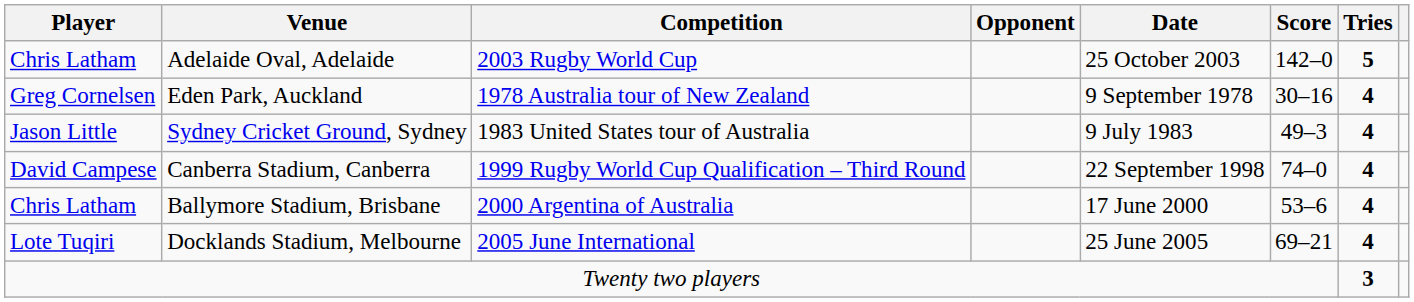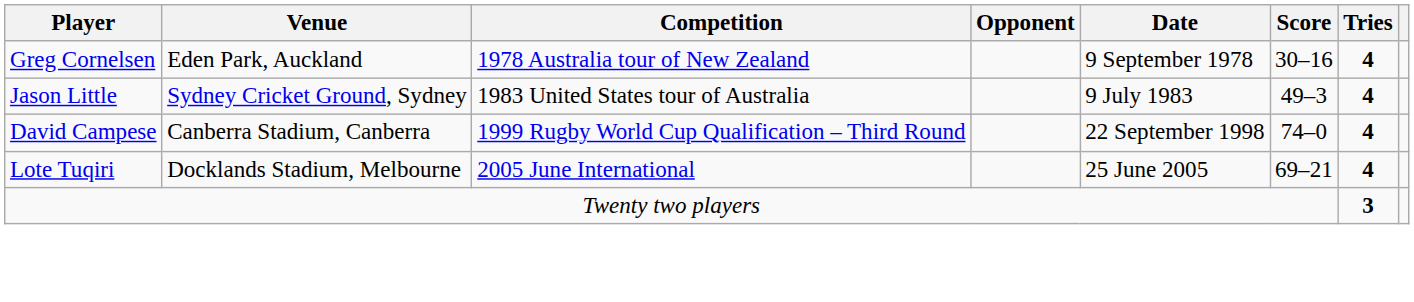 <table class="wikitable">
 <tr>
 <th>Player</th>
 <th>Venue</th>
 <th>Competition</th>
 <th>Opponent</th>
 <th>Date</th>
 <th>Score</th>
 <th>Tries</th>
 <th></th>
-</tr>
-<tr>
-<td><a href='#'>Chris Latham</a></td>
-<td>Adelaide Oval, Adelaide</td>
-<td><a href='#'>2003 Rugby World Cup</a></td>
-<td></td>
-<td>25 October 2003</td>
-<td align=center>142–0</td>
-<td align=center><strong>5</strong></td>
-<td align=center></td>
 </tr>
 <tr>
 <td><a href='#'>Greg Cornelsen</a></td>
 <td>Eden Park, Auckland</td>
 <td><a href='#'>1978 Australia tour of New Zealand</a></td>
 <td></td>
 <td>9 September 1978</td>
 <td align=center>30–16</td>
 <td align=center><strong>4</strong></td>
 <td align=center></td>
 </tr>
 <tr>
 <td><a href='#'>Jason Little</a></td>
 <td><a href='#'>Sydney Cricket Ground</a>, Sydney</td>
 <td>1983 United States tour of Australia</td>
 <td></td>
 <td>9 July 1983</td>
 <td align=center>49–3</td>
 <td align=center><strong>4</strong></td>
 <td align=center></td>
 </tr>
 <tr>
 <td><a href='#'>David Campese</a></td>
 <td>Canberra Stadium, Canberra</td>
 <td><a href='#'>1999 Rugby World Cup Qualification – Third Round</a></td>
 <td></td>
 <td>22 September 1998</td>
 <td align=center>74–0</td>
 <td align=center><strong>4</strong></td>
 <td align=center></td>
 </tr>
 <tr>
-<td><a href='#'>Chris Latham</a></td>
-<td>Ballymore Stadium, Brisbane</td>
-<td><a href='#'>2000 Argentina of Australia</a></td>
-<td></td>
-<td>17 June 2000</td>
-<td align=center>53–6</td>
-<td align=center><strong>4</strong></td>
-<td align=center></td>
-</tr>
-<tr>
 <td><a href='#'>Lote Tuqiri</a></td>
 <td>Docklands Stadium, Melbourne</td>
 <td><a href='#'>2005 June International</a></td>
 <td></td>
 <td>25 June 2005</td>
 <td align=center>69–21</td>
 <td align=center><strong>4</strong></td>
 <td align=center></td>
 </tr>
 <tr>
 <td colspan=6 align=center><em>Twenty two players</em></td>
 <td align=center><strong>3</strong></td>
 <td align=center></td>
 </tr>
 </table>
